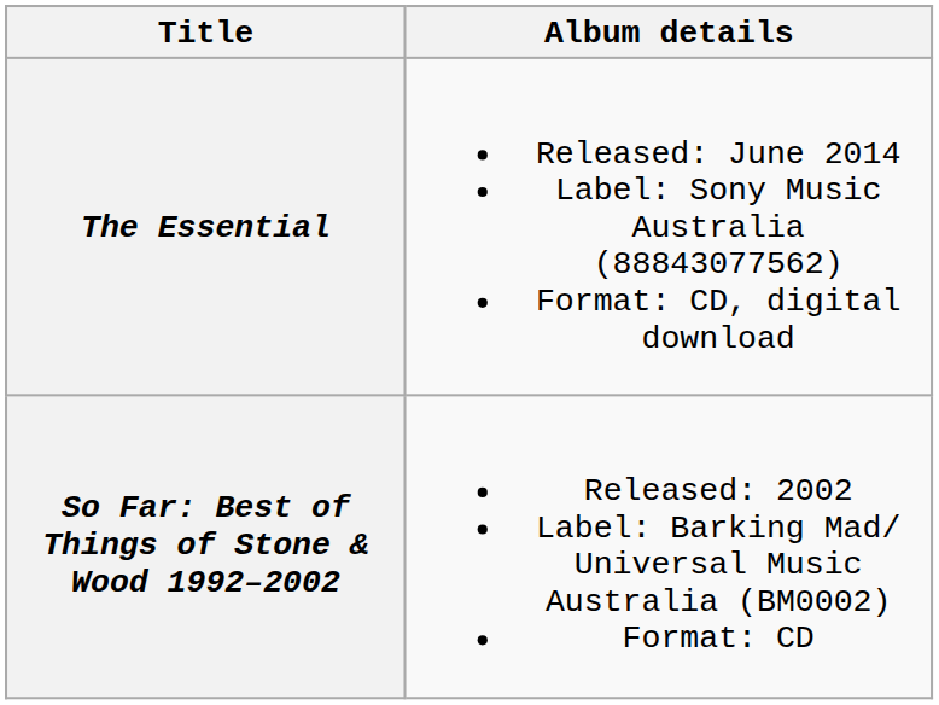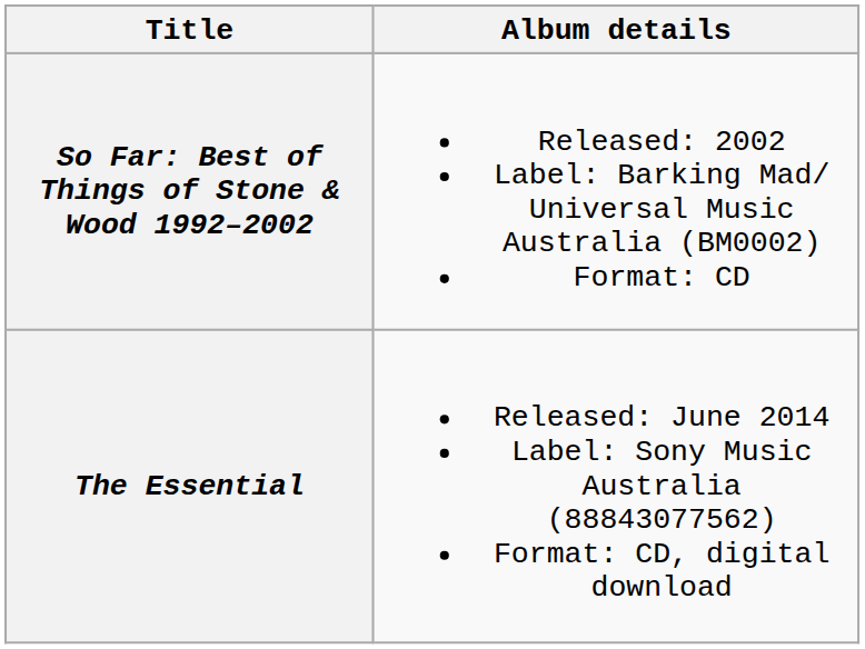 <table class="wikitable plainrowheaders" style="text-align:center;" border="1">
 <tr>
 <th scope="col" style="width:12em;">Title</th>
 <th scope="col" style="width:16em;">Album details</th>
 </tr>
 <tr>
+<th scope="row"><em>So Far: Best of Things of Stone & Wood 1992–2002</em></th>
+<td><br><ul><li>Released: 2002</li><li>Label: Barking Mad/ Universal Music Australia (BM0002)</li><li>Format: CD</li></ul></td>
+</tr>
+<tr>
 <th scope="row"><em>The Essential</em></th>
 <td><br><ul><li>Released: June 2014</li><li>Label: Sony Music Australia (88843077562)</li><li>Format: CD, digital download</li></ul></td>
 </tr>
-<tr>
-<th scope="row"><em>So Far: Best of Things of Stone & Wood 1992–2002</em></th>
-<td><br><ul><li>Released: 2002</li><li>Label: Barking Mad/ Universal Music Australia (BM0002)</li><li>Format: CD</li></ul></td>
-</tr>
 </table>
